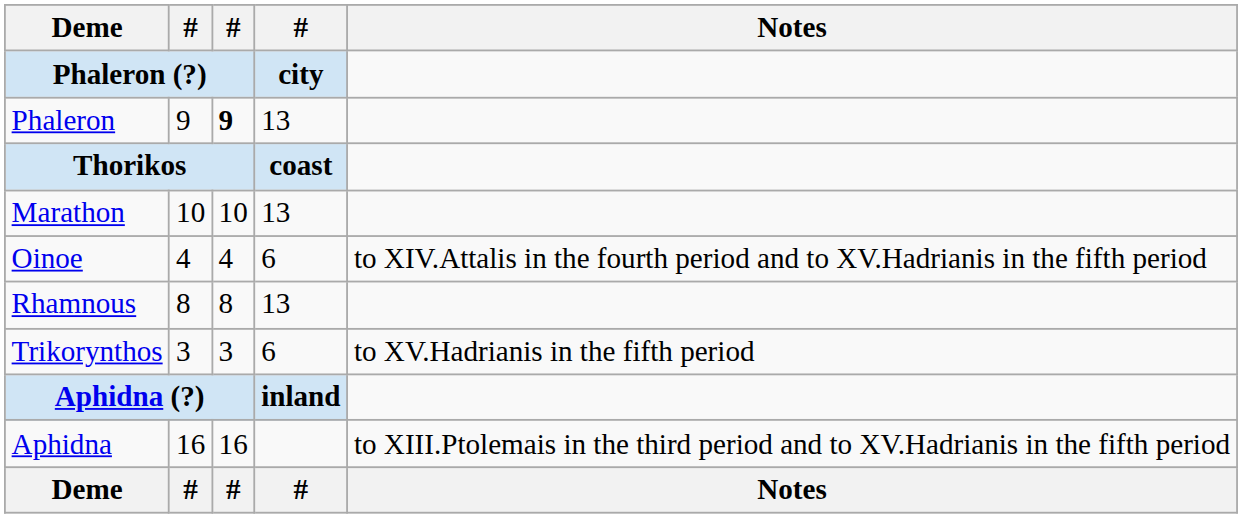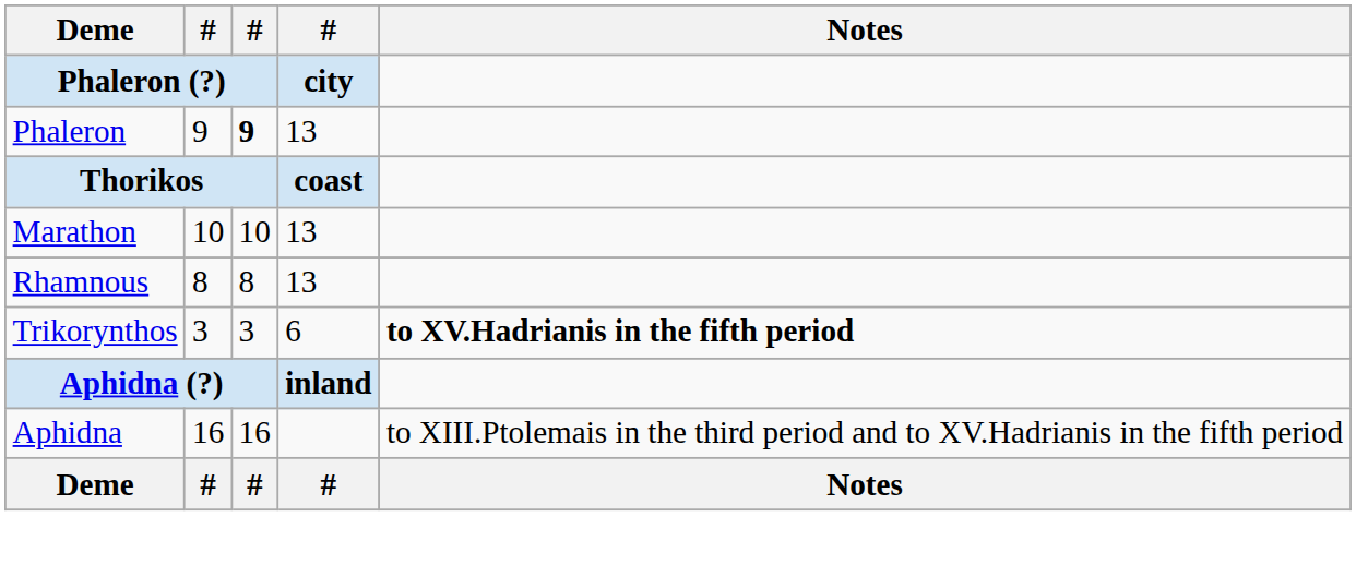 <table class="wikitable">
 <tr ---->
 <th>Deme</th>
 <th>#</th>
 <th>#</th>
 <th>#</th>
 <th>Notes</th>
 </tr>
 <tr ---->
 <th colspan="3" style="background: #d0e5f5">Phaleron (?)</th>
 <th style="background: #d0e5f5">city</th>
 </tr>
 <tr ----style="background: #f1f5fc">
 <td><a href='#'>Phaleron</a></td>
 <td>9</td>
 <td><strong>9</strong></td>
 <td>13</td>
 <td></td>
 </tr>
 <tr ---->
 <th colspan="3" style="background: #d0e5f5">Thorikos</th>
 <th style="background: #d0e5f5">coast</th>
 </tr>
 <tr ----style="background: #f1f5fc">
 <td><a href='#'>Marathon</a></td>
 <td>10</td>
 <td>10</td>
 <td>13</td>
 <td></td>
 </tr>
 <tr ----style="background: #f1f5fc">
-<td><a href='#'>Oinoe</a></td>
-<td>4</td>
-<td>4</td>
-<td>6</td>
-<td>to XIV.Attalis in the fourth period and to XV.Hadrianis in the fifth period</td>
-</tr>
-<tr ----style="background: #f1f5fc">
 <td><a href='#'>Rhamnous</a></td>
 <td>8</td>
 <td>8</td>
 <td>13</td>
 <td></td>
 </tr>
 <tr ----style="background: #f1f5fc">
 <td><a href='#'>Trikorynthos</a></td>
 <td>3</td>
 <td>3</td>
 <td>6</td>
-<td>to XV.Hadrianis in the fifth period</td>
+<td><strong>to XV.Hadrianis in the fifth period</strong></td>
 </tr>
 <tr ---->
 <th colspan="3" style="background: #d0e5f5"><a href='#'>Aphidna</a> (?)</th>
 <th style="background: #d0e5f5">inland</th>
 </tr>
 <tr ----style="background: #f1f5fc">
 <td><a href='#'>Aphidna</a></td>
 <td>16</td>
 <td>16</td>
 <td></td>
 <td>to  XIII.Ptolemais in the third period and to XV.Hadrianis in the fifth period</td>
 </tr>
 <tr ---->
 <th>Deme</th>
 <th>#</th>
 <th>#</th>
 <th>#</th>
 <th>Notes</th>
 </tr>
 </table>
